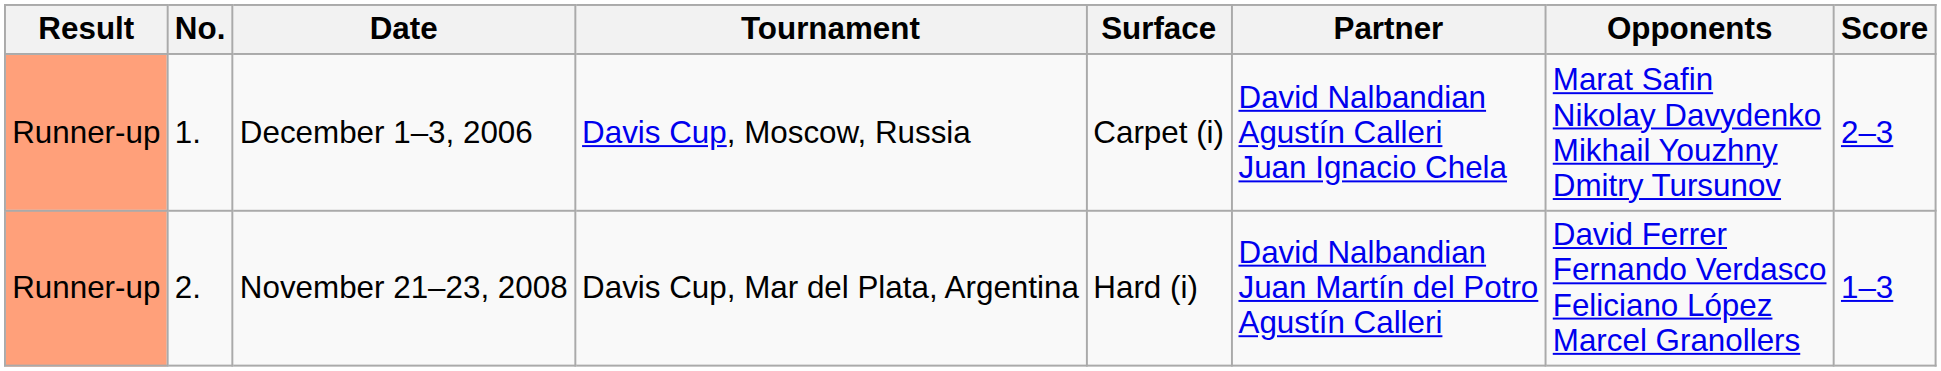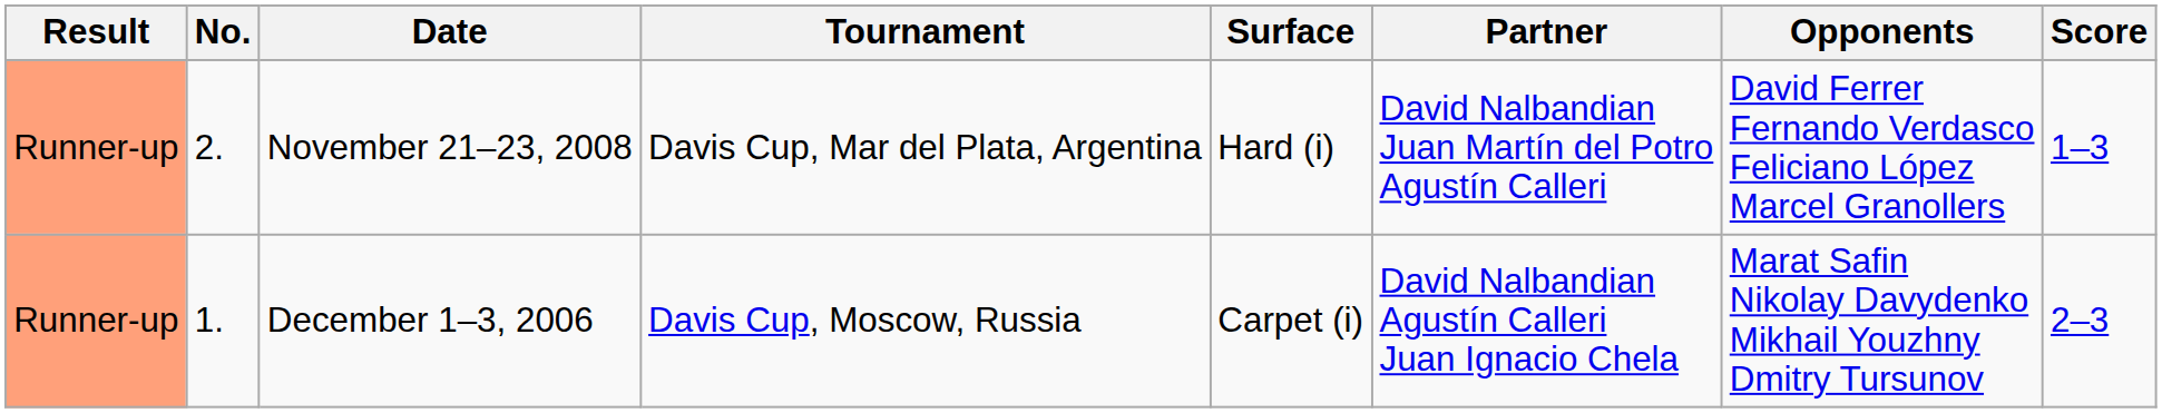 <table class="sortable wikitable">
 <tr>
 <th>Result</th>
 <th>No.</th>
 <th>Date</th>
 <th>Tournament</th>
 <th>Surface</th>
 <th>Partner</th>
 <th>Opponents</th>
 <th>Score</th>
 </tr>
 <tr>
 <td bgcolor=ffa07a>Runner-up</td>
+<td>2.</td>
+<td>November 21–23, 2008</td>
+<td>Davis Cup, Mar del Plata, Argentina</td>
+<td>Hard (i)</td>
+<td> <a href='#'>David Nalbandian</a><br> <a href='#'>Juan Martín del Potro</a><br> <a href='#'>Agustín Calleri</a></td>
+<td> <a href='#'>David Ferrer</a> <br>  <a href='#'>Fernando Verdasco</a><br>  <a href='#'>Feliciano López</a><br> <a href='#'>Marcel Granollers</a></td>
+<td><a href='#'>1–3</a></td>
+</tr>
+<tr>
+<td bgcolor=ffa07a>Runner-up</td>
 <td>1.</td>
 <td>December 1–3, 2006</td>
 <td><a href='#'>Davis Cup</a>, Moscow, Russia</td>
 <td>Carpet (i)</td>
 <td> <a href='#'>David Nalbandian</a><br> <a href='#'>Agustín Calleri</a><br> <a href='#'>Juan Ignacio Chela</a></td>
 <td> <a href='#'>Marat Safin</a> <br>  <a href='#'>Nikolay Davydenko</a><br>  <a href='#'>Mikhail Youzhny</a><br>  <a href='#'>Dmitry Tursunov</a></td>
 <td><a href='#'>2–3</a></td>
 </tr>
-<tr>
-<td bgcolor=ffa07a>Runner-up</td>
-<td>2.</td>
-<td>November 21–23, 2008</td>
-<td>Davis Cup, Mar del Plata, Argentina</td>
-<td>Hard (i)</td>
-<td> <a href='#'>David Nalbandian</a><br> <a href='#'>Juan Martín del Potro</a><br> <a href='#'>Agustín Calleri</a></td>
-<td> <a href='#'>David Ferrer</a> <br>  <a href='#'>Fernando Verdasco</a><br>  <a href='#'>Feliciano López</a><br> <a href='#'>Marcel Granollers</a></td>
-<td><a href='#'>1–3</a></td>
-</tr>
 </table>
